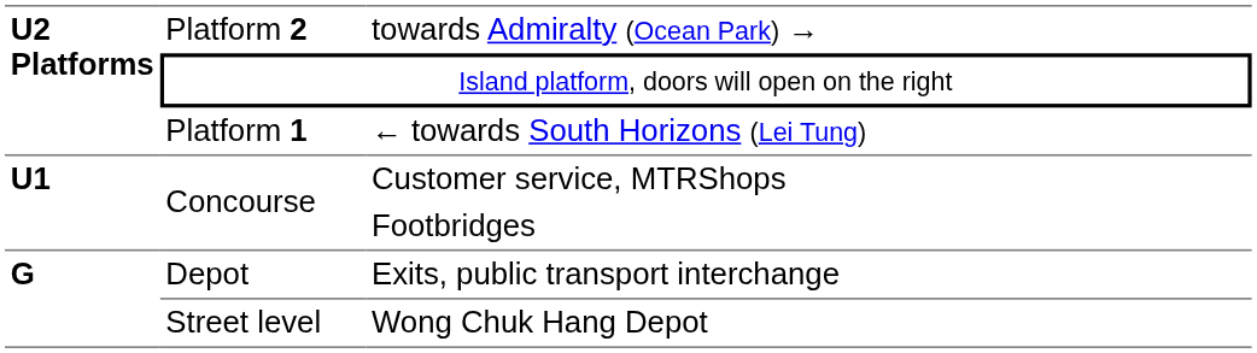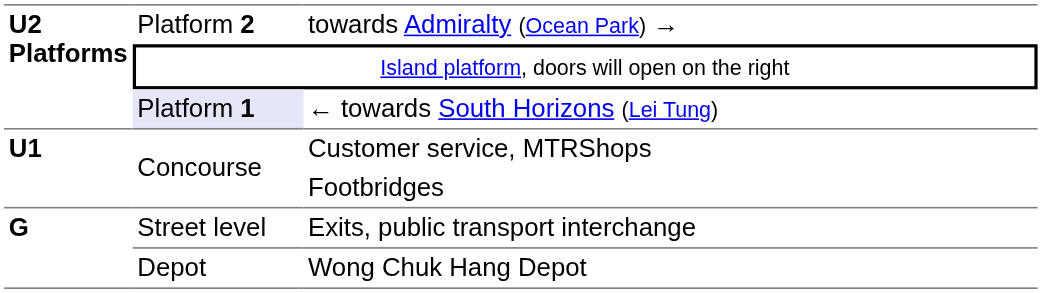 <table cellspacing=0 cellpadding=3>
 <tr>
 <td style="width:50px;border-top:solid 1px gray;border-bottom:solid 1px gray;vertical-align:top;" rowspan=3><strong>U2<br> Platforms</strong></td>
 <td style="width:100px;border-top:solid 1px gray;">Platform <span><strong>2</strong></span></td>
 <td style="width:450px;border-top:solid 1px gray;">  towards <a href='#'>Admiralty</a> <small>(<a href='#'>Ocean Park</a>)</small> →</td>
 </tr>
 <tr>
 <td style="border-top:solid 2px black;border-right:solid 2px black;border-left:solid 2px black;border-bottom:solid 2px black;text-align:center;" colspan=2><small><a href='#'>Island platform</a>, doors will open on the right</small></td>
 </tr>
 <tr>
-<td style="border-bottom:solid 1px gray;">Platform <span><strong>1</strong></span></td>
+<td style="background: lavender; border-bottom:solid 1px gray;">Platform <span><strong>1</strong></span></td>
 <td style="border-bottom:solid 1px gray;">←  towards <a href='#'>South Horizons</a> <small>(<a href='#'>Lei Tung</a>)</small></td>
 </tr>
 <tr>
 <td style="border-bottom:solid 1px gray;vertical-align:top;" rowspan=2><strong>U1</strong></td>
 <td style="border-bottom:solid 1px gray;" rowspan=2>Concourse</td>
 <td>Customer service, MTRShops</td>
 </tr>
 <tr>
 <td style="border-bottom:solid 1px gray;">Footbridges</td>
 </tr>
 <tr>
 <td style="border-bottom:solid 1px gray;vertical-align:top;" rowspan=2><strong>G</strong></td>
-<td style="border-bottom:solid 1px gray;">Depot</td>
+<td style="border-bottom:solid 1px gray;">Street level</td>
 <td style="border-bottom:solid 1px gray;">Exits, public transport interchange</td>
 </tr>
 <tr>
-<td style="border-bottom:solid 1px gray;">Street level</td>
+<td style="border-bottom:solid 1px gray;">Depot</td>
 <td style="border-bottom:solid 1px gray;">Wong Chuk Hang Depot</td>
 </tr>
 </table>
